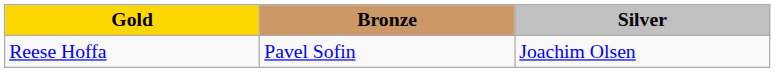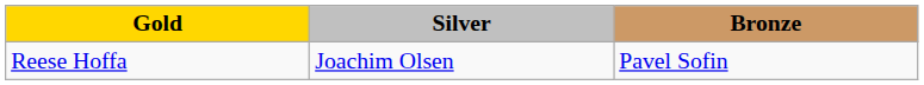 <table class="wikitable" style="text-align:left">
 <tr align="center">
 <td width=200 bgcolor=gold><strong>Gold</strong></td>
+<td width=200 bgcolor=silver><strong>Silver</strong></td>
 <td width=200 bgcolor=CC9966><strong>Bronze</strong></td>
-<td width=200 bgcolor=silver><strong>Silver</strong></td>
 </tr>
 <tr>
 <td><a href='#'>Reese Hoffa</a><br><em></em></td>
+<td><a href='#'>Joachim Olsen</a><br><em></em></td>
 <td><a href='#'>Pavel Sofin</a><br><em></em></td>
-<td><a href='#'>Joachim Olsen</a><br><em></em></td>
 </tr>
 </table>
